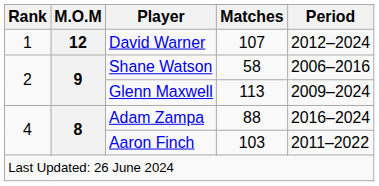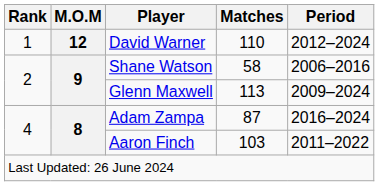 <table class="wikitable plainrowheaders sortable">
 <tr>
 <th scope=col>Rank</th>
 <th scope=col>M.O.M</th>
 <th scope=col>Player</th>
 <th scope=col>Matches</th>
 <th scope=col>Period</th>
 </tr>
 <tr>
 <td align=center>1</td>
 <th scope=row style=text-align:center;>12</th>
 <td><a href='#'>David Warner</a></td>
-<td align=center>107</td>
+<td align=center>110</td>
 <td>2012–2024</td>
 </tr>
 <tr>
 <td align=center rowspan=2>2</td>
 <th scope=row style=text-align:center; rowspan=2>9</th>
 <td><a href='#'>Shane Watson</a></td>
 <td align=center>58</td>
 <td>2006–2016</td>
 </tr>
 <tr>
 <td><a href='#'>Glenn Maxwell</a></td>
 <td align=center>113</td>
 <td>2009–2024</td>
 </tr>
 <tr>
 <td align=center rowspan=2>4</td>
 <th scope=row style=text-align:center; rowspan=2>8</th>
 <td><a href='#'>Adam Zampa</a></td>
-<td align=center>88</td>
+<td align=center>87</td>
 <td>2016–2024</td>
 </tr>
 <tr>
 <td><a href='#'>Aaron Finch</a></td>
 <td align=center>103</td>
 <td>2011–2022</td>
 </tr>
 <tr class=sortbottom>
 <td colspan=7><small>Last Updated: 26 June 2024</small></td>
 </tr>
 </table>
